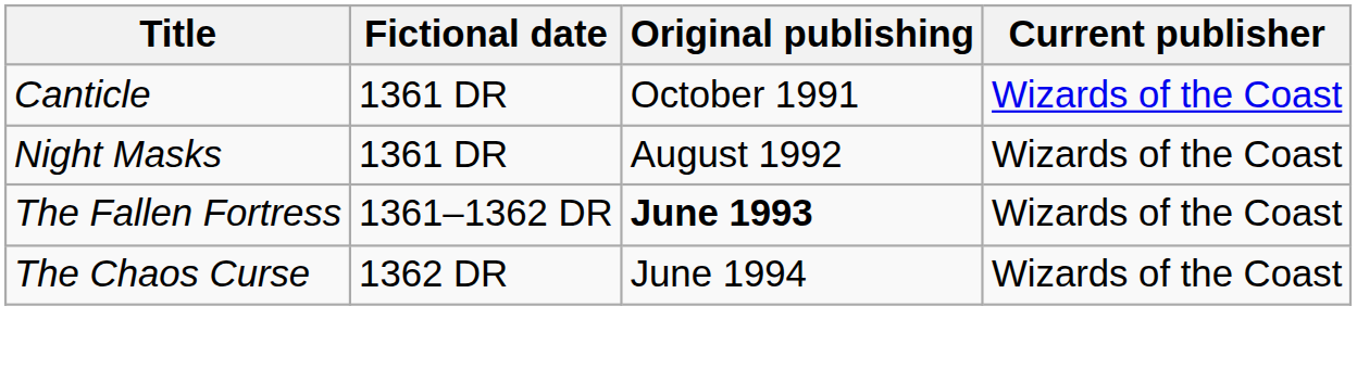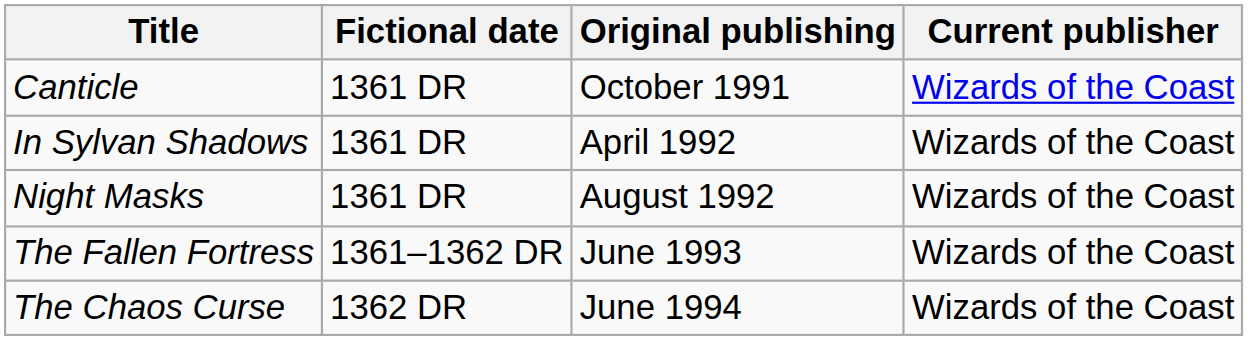 <table class="wikitable">
 <tr>
 <th>Title</th>
 <th>Fictional date</th>
 <th>Original publishing</th>
 <th>Current publisher</th>
 </tr>
 <tr>
 <td><em>Canticle</em></td>
 <td>1361 DR</td>
 <td>October 1991</td>
 <td><a href='#'>Wizards of the Coast</a></td>
 </tr>
 <tr>
+<td><em>In Sylvan Shadows</em></td>
+<td>1361 DR</td>
+<td>April 1992</td>
+<td>Wizards of the Coast</td>
+</tr>
+<tr>
 <td><em>Night Masks</em></td>
 <td>1361 DR</td>
 <td>August 1992</td>
 <td>Wizards of the Coast</td>
 </tr>
 <tr>
 <td><em>The Fallen Fortress</em></td>
 <td>1361–1362 DR</td>
-<td><strong>June 1993</strong></td>
+<td>June 1993</td>
 <td>Wizards of the Coast</td>
 </tr>
 <tr>
 <td><em>The Chaos Curse</em></td>
 <td>1362 DR</td>
 <td>June 1994</td>
 <td>Wizards of the Coast</td>
 </tr>
 </table>
